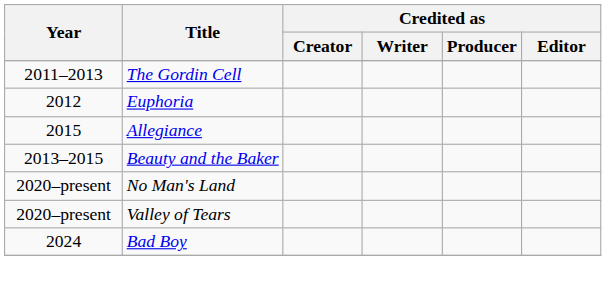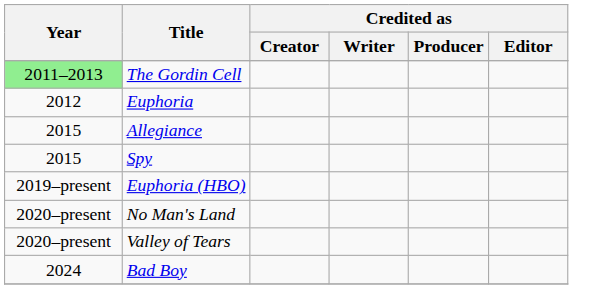 <table class="wikitable">
 <tr>
 <th rowspan="2" style="width:100px;">Year</th>
 <th rowspan="2">Title</th>
 <th colspan="4">Credited as</th>
 </tr>
 <tr>
 <th width=65>Creator</th>
 <th width=65>Writer</th>
 <th width=65>Producer</th>
 <th width=65>Editor</th>
 </tr>
 <tr style="text-align:center;">
 </tr>
 <tr style="text-align:center;">
-<td>2011–2013</td>
+<td style="background: lightgreen;">2011–2013</td>
 <td style="text-align:left;"><em><a href='#'>The Gordin Cell</a></em></td>
 <td></td>
 <td></td>
 <td></td>
 <td></td>
 </tr>
 <tr style="text-align:center;">
 <td>2012</td>
 <td style="text-align:left;"><em><a href='#'>Euphoria</a></em></td>
 <td></td>
 <td></td>
 <td></td>
 <td></td>
 </tr>
 <tr style="text-align:center;">
 <td>2015</td>
 <td style="text-align:left;"><em><a href='#'>Allegiance</a></em></td>
 <td></td>
 <td></td>
 <td></td>
 <td></td>
 </tr>
 <tr style="text-align:center;">
-<td>2013–2015</td>
-<td style="text-align:left;"><em><a href='#'>Beauty and the Baker</a></em></td>
+<td>2015</td>
+<td style="text-align:left;"><em><a href='#'>Spy</a></em></td>
+<td></td>
+<td></td>
+<td></td>
+<td></td>
+</tr>
+<tr style="text-align:center;">
+<td>2019–present</td>
+<td style="text-align:left;"><em><a href='#'>Euphoria (HBO)</a></em></td>
 <td></td>
 <td></td>
 <td></td>
 <td></td>
 </tr>
 <tr style="text-align:center;">
 <td>2020–present</td>
 <td style="text-align:left;"><em>No Man's Land</em></td>
 <td></td>
 <td></td>
 <td></td>
 <td></td>
 </tr>
 <tr style="text-align:center;">
 <td>2020–present</td>
 <td style="text-align:left;"><em>Valley of Tears</em></td>
 <td></td>
 <td></td>
 <td></td>
 <td></td>
 </tr>
 <tr style="text-align:center;">
 <td>2024</td>
 <td style="text-align:left;"><em><a href='#'> Bad Boy</a></em></td>
 <td></td>
 <td></td>
 <td></td>
 <td></td>
 </tr>
 <tr style="text-align:center;">
 </tr>
 </table>
